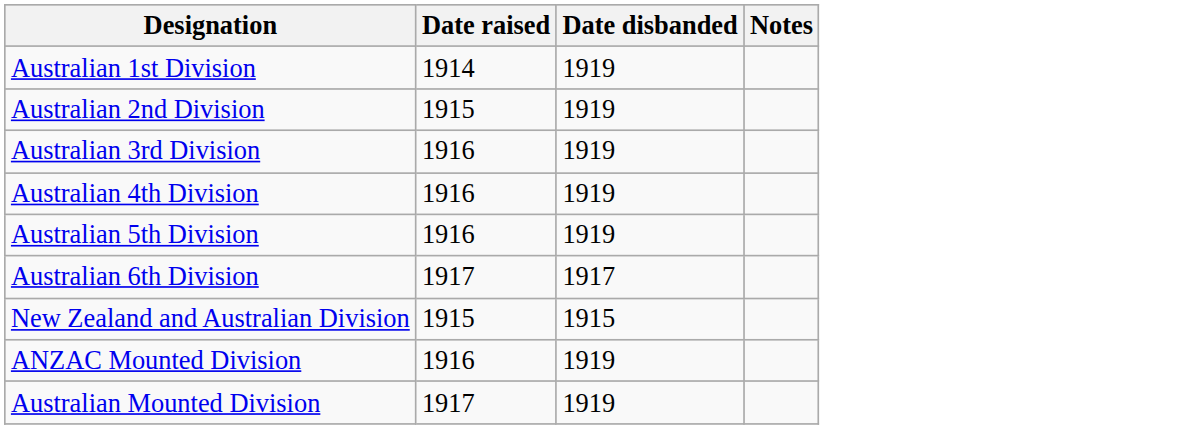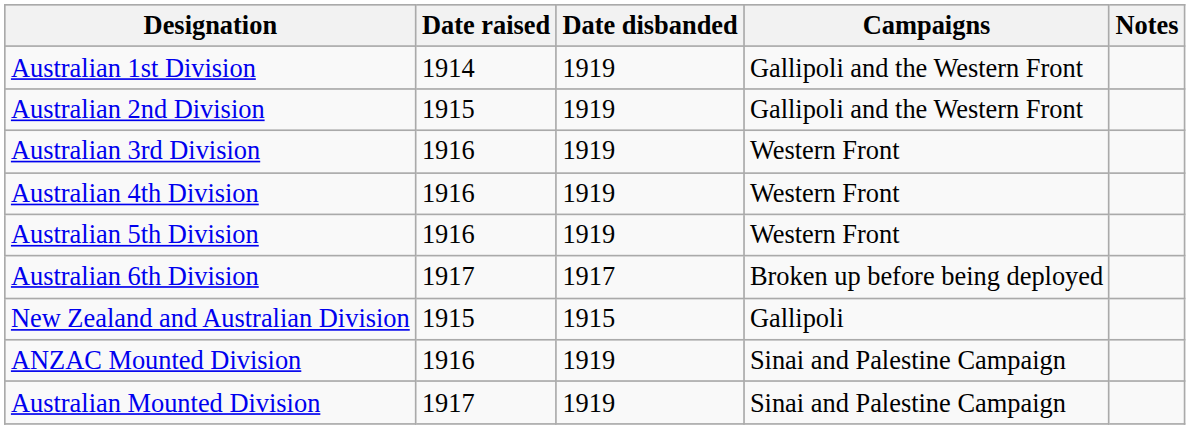 <table class="wikitable sortable">
 <tr>
 <th>Designation</th>
 <th>Date raised</th>
 <th>Date disbanded</th>
+<th>Campaigns</th>
 <th>Notes</th>
 </tr>
 <tr>
 <td><a href='#'>Australian 1st Division</a></td>
 <td>1914</td>
 <td>1919</td>
+<td>Gallipoli and the Western Front</td>
 <td></td>
 </tr>
 <tr>
 <td><a href='#'>Australian 2nd Division</a></td>
 <td>1915</td>
 <td>1919</td>
+<td>Gallipoli and the Western Front</td>
 <td></td>
 </tr>
 <tr>
 <td><a href='#'>Australian 3rd Division</a></td>
 <td>1916</td>
 <td>1919</td>
+<td>Western Front</td>
 <td></td>
 </tr>
 <tr>
 <td><a href='#'>Australian 4th Division</a></td>
 <td>1916</td>
 <td>1919</td>
+<td>Western Front</td>
 <td></td>
 </tr>
 <tr>
 <td><a href='#'>Australian 5th Division</a></td>
 <td>1916</td>
 <td>1919</td>
+<td>Western Front</td>
 <td></td>
 </tr>
 <tr>
 <td><a href='#'>Australian 6th Division</a></td>
 <td>1917</td>
 <td>1917</td>
+<td>Broken up before being deployed</td>
 <td></td>
 </tr>
 <tr>
 <td><a href='#'>New Zealand and Australian Division</a></td>
 <td>1915</td>
 <td>1915</td>
+<td>Gallipoli</td>
 <td></td>
 </tr>
 <tr>
 <td><a href='#'>ANZAC Mounted Division</a></td>
 <td>1916</td>
 <td>1919</td>
+<td>Sinai and Palestine Campaign</td>
 <td></td>
 </tr>
 <tr>
 <td><a href='#'>Australian Mounted Division</a></td>
 <td>1917</td>
 <td>1919</td>
+<td>Sinai and Palestine Campaign</td>
 <td></td>
 </tr>
 </table>
